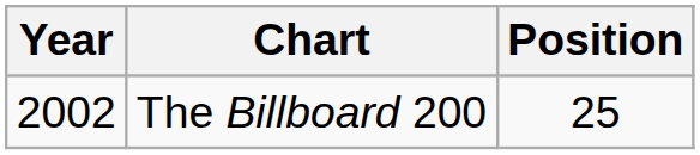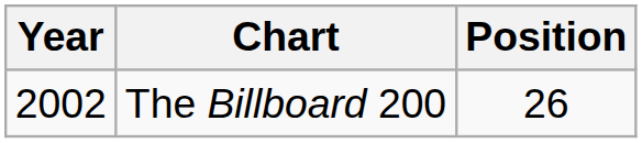 <table class="wikitable">
 <tr>
 <th>Year</th>
 <th>Chart</th>
 <th>Position</th>
 </tr>
 <tr>
 <td>2002</td>
 <td>The <em>Billboard</em> 200</td>
-<td align="center">25</td>
+<td align="center">26</td>
 </tr>
 </table>
